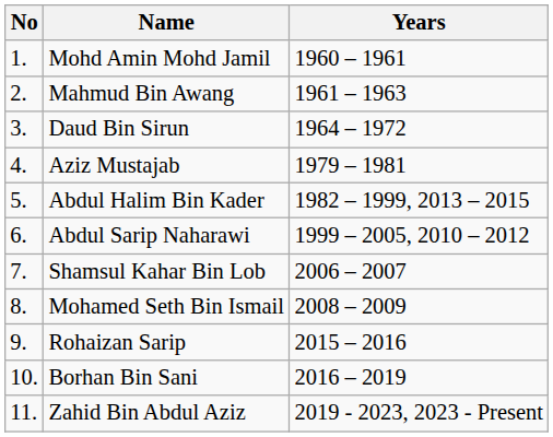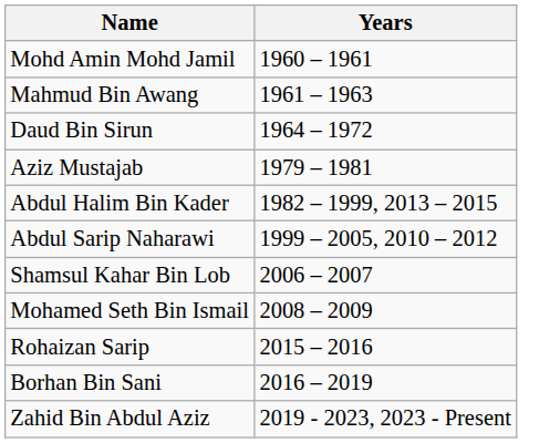 <table class="wikitable">
 <tr>
-<th>No</th>
 <th>Name</th>
 <th>Years</th>
 </tr>
 <tr>
-<td>1.</td>
 <td>Mohd Amin Mohd Jamil</td>
 <td>1960 – 1961</td>
 </tr>
 <tr>
-<td>2.</td>
 <td>Mahmud Bin Awang</td>
 <td>1961 – 1963</td>
 </tr>
 <tr>
-<td>3.</td>
 <td>Daud Bin Sirun</td>
 <td>1964 – 1972</td>
 </tr>
 <tr>
-<td>4.</td>
 <td>Aziz Mustajab</td>
 <td>1979 – 1981</td>
 </tr>
 <tr>
-<td>5.</td>
 <td>Abdul Halim Bin Kader</td>
 <td>1982 – 1999, 2013 – 2015</td>
 </tr>
 <tr>
-<td>6.</td>
 <td>Abdul Sarip Naharawi</td>
 <td>1999 – 2005, 2010 – 2012</td>
 </tr>
 <tr>
-<td>7.</td>
 <td>Shamsul Kahar Bin Lob</td>
 <td>2006 – 2007</td>
 </tr>
 <tr>
-<td>8.</td>
 <td>Mohamed Seth Bin Ismail</td>
 <td>2008 – 2009</td>
 </tr>
 <tr>
-<td>9.</td>
 <td>Rohaizan Sarip</td>
 <td>2015 – 2016</td>
 </tr>
 <tr>
-<td>10.</td>
 <td>Borhan Bin Sani</td>
 <td>2016 – 2019</td>
 </tr>
 <tr>
-<td>11.</td>
 <td>Zahid Bin Abdul Aziz</td>
 <td>2019 - 2023, 2023 - Present</td>
 </tr>
 </table>
